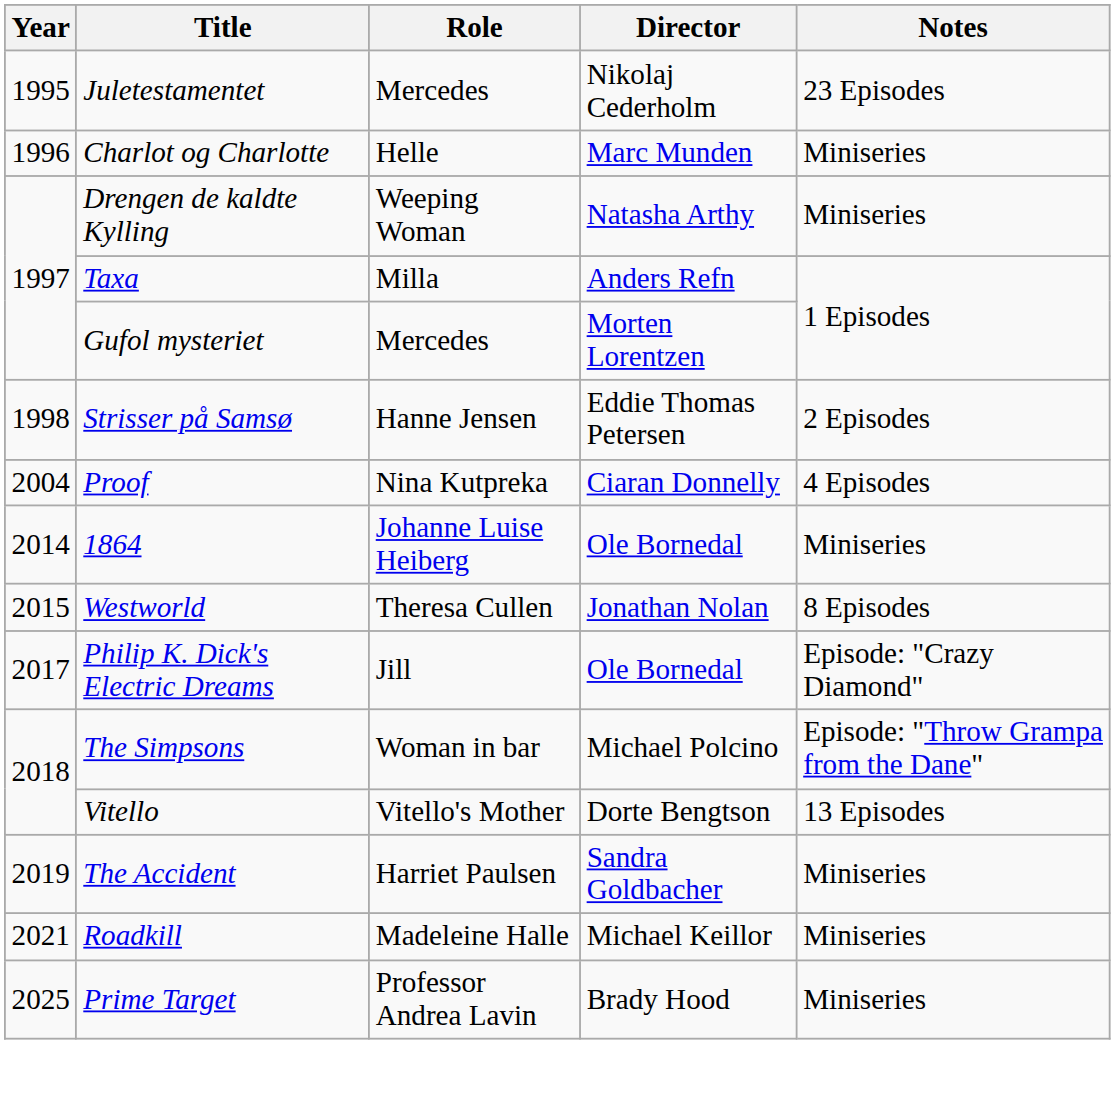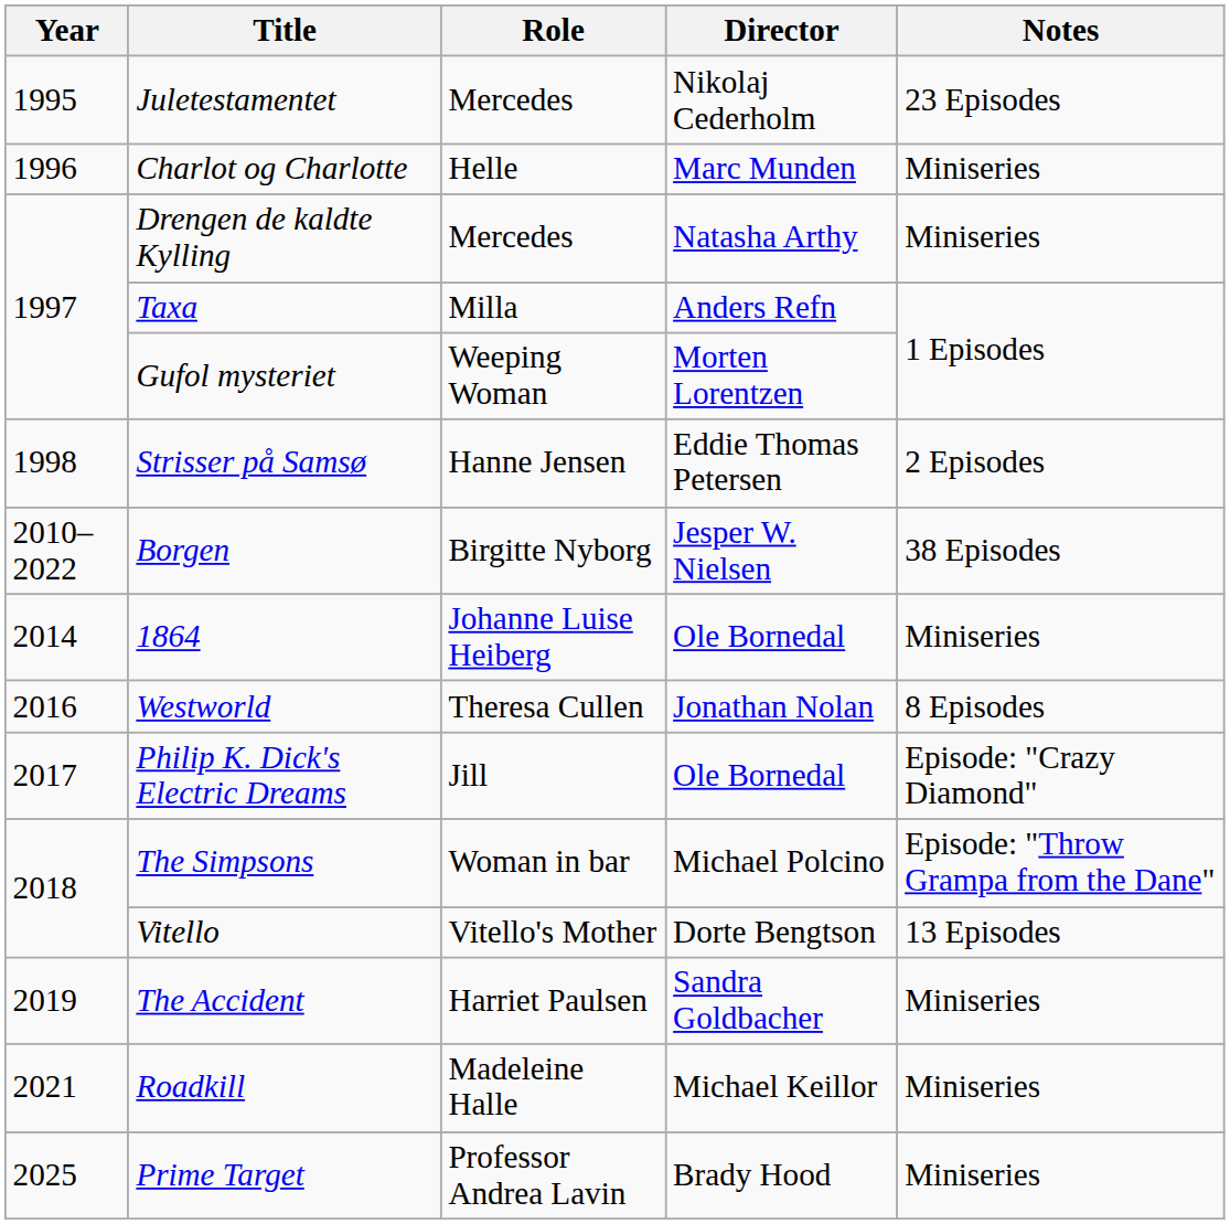 <table class="wikitable">
 <tr>
 <th>Year</th>
 <th>Title</th>
 <th>Role</th>
 <th>Director</th>
 <th>Notes</th>
 </tr>
 <tr>
 <td>1995</td>
 <td><em>Juletestamentet</em></td>
 <td>Mercedes</td>
 <td>Nikolaj Cederholm</td>
 <td>23 Episodes</td>
 </tr>
 <tr>
 <td>1996</td>
 <td><em>Charlot og Charlotte</em></td>
 <td>Helle</td>
 <td><a href='#'>Marc Munden</a></td>
 <td>Miniseries</td>
 </tr>
 <tr .>
 <td rowspan=3>1997</td>
 <td><em>Drengen de kaldte Kylling</em></td>
-<td>Weeping Woman</td>
+<td>Mercedes</td>
 <td><a href='#'>Natasha Arthy</a></td>
 <td>Miniseries</td>
 </tr>
 <tr>
 <td><em><a href='#'>Taxa</a></em></td>
 <td>Milla</td>
 <td><a href='#'>Anders Refn</a></td>
 <td rowspan=2>1 Episodes</td>
 </tr>
 <tr>
 <td><em>Gufol mysteriet</em></td>
-<td>Mercedes</td>
+<td>Weeping Woman</td>
 <td><a href='#'>Morten Lorentzen</a></td>
 </tr>
 <tr>
 <td>1998</td>
 <td><em><a href='#'>Strisser på Samsø</a></em></td>
 <td>Hanne Jensen</td>
 <td>Eddie Thomas Petersen</td>
 <td>2 Episodes</td>
 </tr>
 <tr>
-<td>2004</td>
-<td><em><a href='#'>Proof</a></em></td>
-<td>Nina Kutpreka</td>
-<td><a href='#'>Ciaran Donnelly</a></td>
-<td>4 Episodes</td>
+<td>2010–2022</td>
+<td><em><a href='#'>Borgen</a></em></td>
+<td>Birgitte Nyborg</td>
+<td><a href='#'>Jesper W. Nielsen</a></td>
+<td>38 Episodes</td>
 </tr>
 <tr>
 <td>2014</td>
 <td><em><a href='#'>1864</a></em></td>
 <td><a href='#'>Johanne Luise Heiberg</a></td>
 <td><a href='#'>Ole Bornedal</a></td>
 <td>Miniseries</td>
 </tr>
 <tr>
-<td>2015</td>
+<td>2016</td>
 <td><em><a href='#'>Westworld</a></em></td>
 <td>Theresa Cullen</td>
 <td><a href='#'>Jonathan Nolan</a></td>
 <td>8 Episodes</td>
 </tr>
 <tr>
 <td>2017</td>
 <td><em><a href='#'>Philip K. Dick's Electric Dreams</a></em></td>
 <td>Jill</td>
 <td><a href='#'>Ole Bornedal</a></td>
 <td>Episode: "Crazy Diamond"</td>
 </tr>
 <tr>
 <td rowspan=2>2018</td>
 <td><em><a href='#'>The Simpsons</a></em></td>
 <td>Woman in bar</td>
 <td>Michael Polcino</td>
 <td>Episode: "<a href='#'>Throw Grampa from the Dane</a>"</td>
 </tr>
 <tr>
 <td><em>Vitello</em></td>
 <td>Vitello's Mother</td>
 <td>Dorte Bengtson</td>
 <td>13 Episodes</td>
 </tr>
 <tr>
 <td>2019</td>
 <td><em><a href='#'>The Accident</a></em></td>
 <td>Harriet Paulsen</td>
 <td><a href='#'>Sandra Goldbacher</a></td>
 <td>Miniseries</td>
 </tr>
 <tr>
 <td>2021</td>
 <td><em><a href='#'>Roadkill</a></em></td>
 <td>Madeleine Halle</td>
 <td>Michael Keillor</td>
 <td>Miniseries</td>
 </tr>
 <tr>
 <td>2025</td>
 <td><em><a href='#'>Prime Target</a></em></td>
 <td>Professor Andrea Lavin</td>
 <td>Brady Hood</td>
 <td>Miniseries</td>
 </tr>
 </table>
